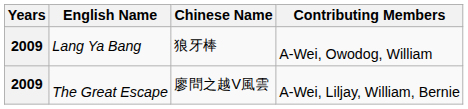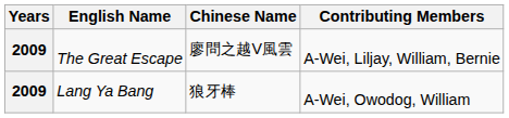 <table class="wikitable">
 <tr>
 <th>Years</th>
 <th>English Name</th>
 <th>Chinese Name</th>
 <th>Contributing Members</th>
 </tr>
 <tr>
 <th>2009</th>
+<td><br><em>The Great Escape</em></td>
+<td>廖問之越V風雲</td>
+<td><br>A-Wei, Liljay, William, Bernie</td>
+</tr>
+<tr>
+<th>2009</th>
 <td><em>Lang Ya Bang</em></td>
 <td>狼牙棒</td>
 <td><br>A-Wei, Owodog, William</td>
 </tr>
-<tr>
-<th>2009</th>
-<td><br><em>The Great Escape</em></td>
-<td>廖問之越V風雲</td>
-<td><br>A-Wei, Liljay, William, Bernie</td>
-</tr>
 </table>
